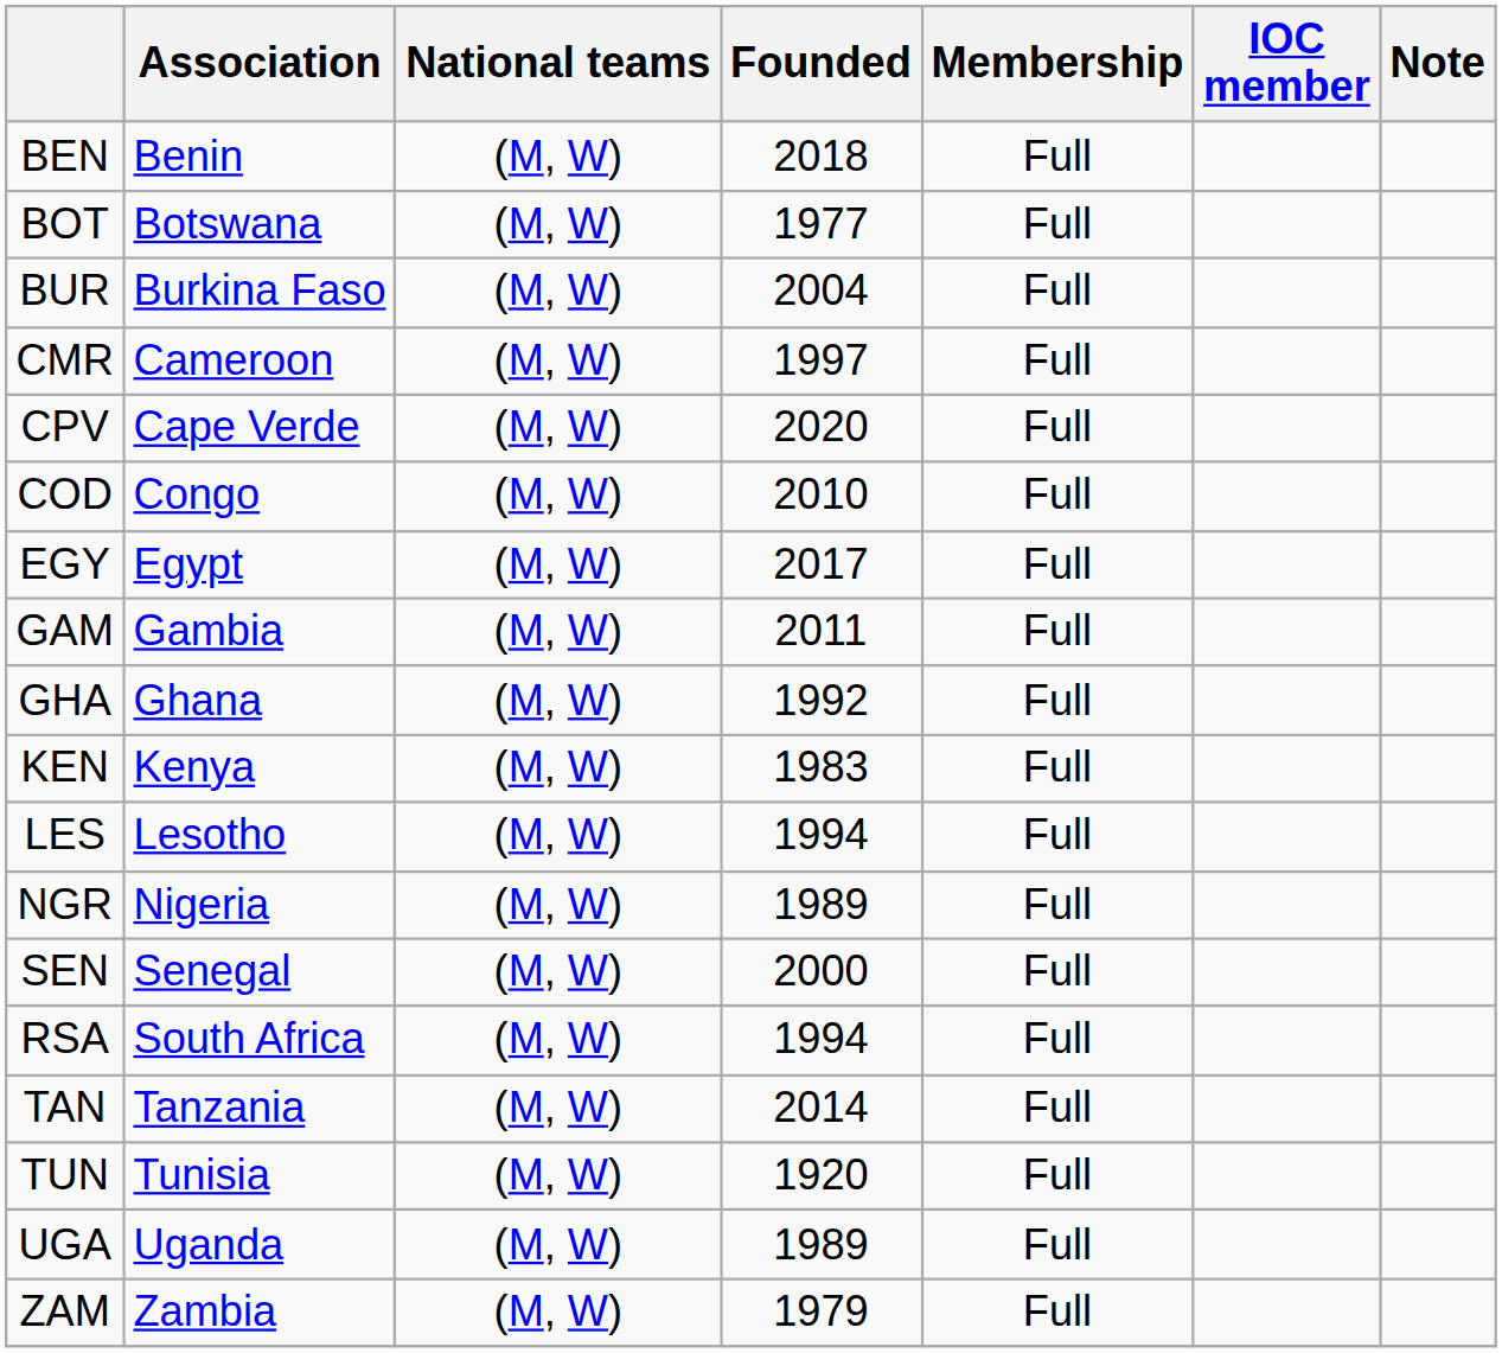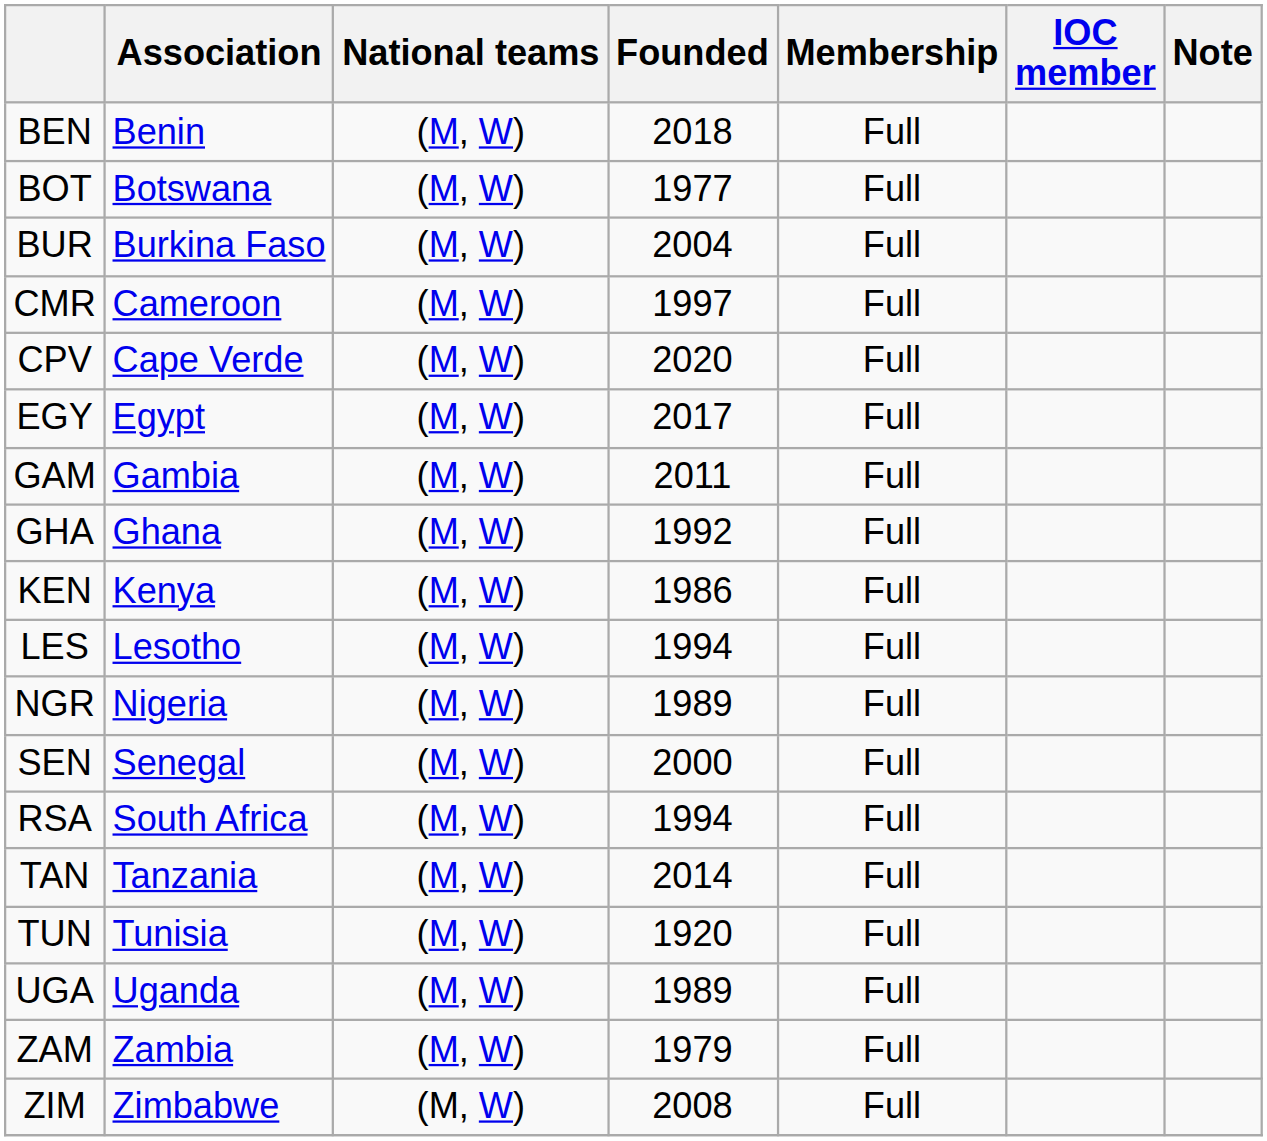 <table class="wikitable sortable" style="text-align:center;">
 <tr>
 <th></th>
 <th>Association</th>
 <th>National teams</th>
 <th>Founded</th>
 <th>Membership</th>
 <th><a href='#'>IOC</a> <br> <a href='#'>member</a></th>
 <th>Note</th>
 </tr>
 <tr>
 <td>BEN</td>
 <td style="text-align:left;"> <a href='#'>Benin</a></td>
 <td>(<a href='#'>M</a>, <a href='#'>W</a>)</td>
 <td>2018</td>
 <td>Full</td>
 <td></td>
 <td></td>
 </tr>
 <tr>
 <td>BOT</td>
 <td style="text-align:left;"> <a href='#'>Botswana</a></td>
 <td>(<a href='#'>M</a>, <a href='#'>W</a>)</td>
 <td>1977</td>
 <td>Full</td>
 <td></td>
 <td></td>
 </tr>
 <tr>
 <td>BUR</td>
 <td style="text-align:left;"> <a href='#'>Burkina Faso</a></td>
 <td>(<a href='#'>M</a>, <a href='#'>W</a>)</td>
 <td>2004</td>
 <td>Full</td>
 <td></td>
 <td></td>
 </tr>
 <tr>
 <td>CMR</td>
 <td style="text-align:left;"> <a href='#'>Cameroon</a></td>
 <td>(<a href='#'>M</a>, <a href='#'>W</a>)</td>
 <td>1997</td>
 <td>Full</td>
 <td></td>
 <td></td>
 </tr>
 <tr>
 <td>CPV</td>
 <td style="text-align:left;"> <a href='#'>Cape Verde</a></td>
 <td>(<a href='#'>M</a>, <a href='#'>W</a>)</td>
 <td>2020</td>
 <td>Full</td>
 <td></td>
 <td></td>
 </tr>
 <tr>
-<td>COD</td>
-<td style="text-align:left;"> <a href='#'>Congo</a></td>
-<td>(<a href='#'>M</a>, <a href='#'>W</a>)</td>
-<td>2010</td>
-<td>Full</td>
-<td></td>
-<td></td>
-</tr>
-<tr>
 <td>EGY</td>
 <td style="text-align:left;"> <a href='#'>Egypt</a></td>
 <td>(<a href='#'>M</a>, <a href='#'>W</a>)</td>
 <td>2017</td>
 <td>Full</td>
 <td></td>
 <td></td>
 </tr>
 <tr>
 <td>GAM</td>
 <td style="text-align:left;"> <a href='#'>Gambia</a></td>
 <td>(<a href='#'>M</a>, <a href='#'>W</a>)</td>
 <td>2011</td>
 <td>Full</td>
 <td></td>
 <td></td>
 </tr>
 <tr>
 <td>GHA</td>
 <td style="text-align:left;"> <a href='#'>Ghana</a></td>
 <td>(<a href='#'>M</a>, <a href='#'>W</a>)</td>
 <td>1992</td>
 <td>Full</td>
 <td></td>
 <td></td>
 </tr>
 <tr>
 <td>KEN</td>
 <td style="text-align:left;"> <a href='#'>Kenya</a></td>
 <td>(<a href='#'>M</a>, <a href='#'>W</a>)</td>
-<td>1983</td>
+<td>1986</td>
 <td>Full</td>
 <td></td>
 <td></td>
 </tr>
 <tr>
 <td>LES</td>
 <td style="text-align:left;"> <a href='#'>Lesotho</a></td>
 <td>(<a href='#'>M</a>, <a href='#'>W</a>)</td>
 <td>1994</td>
 <td>Full</td>
 <td></td>
 <td></td>
 </tr>
 <tr>
 <td>NGR</td>
 <td style="text-align:left;"> <a href='#'>Nigeria</a></td>
 <td>(<a href='#'>M</a>, <a href='#'>W</a>)</td>
 <td>1989</td>
 <td>Full</td>
 <td></td>
 <td></td>
 </tr>
 <tr>
 <td>SEN</td>
 <td style="text-align:left;"> <a href='#'>Senegal</a></td>
 <td>(<a href='#'>M</a>, <a href='#'>W</a>)</td>
 <td>2000</td>
 <td>Full</td>
 <td></td>
 <td></td>
 </tr>
 <tr>
 <td>RSA</td>
 <td style="text-align:left;"> <a href='#'>South Africa</a></td>
 <td>(<a href='#'>M</a>, <a href='#'>W</a>)</td>
 <td>1994</td>
 <td>Full</td>
 <td></td>
 <td></td>
 </tr>
 <tr>
 <td>TAN</td>
 <td style="text-align:left;"> <a href='#'>Tanzania</a></td>
 <td>(<a href='#'>M</a>, <a href='#'>W</a>)</td>
 <td>2014</td>
 <td>Full</td>
 <td></td>
 <td></td>
 </tr>
 <tr>
 <td>TUN</td>
 <td style="text-align:left;"> <a href='#'>Tunisia</a></td>
 <td>(<a href='#'>M</a>, <a href='#'>W</a>)</td>
 <td>1920</td>
 <td>Full</td>
 <td></td>
 <td></td>
 </tr>
 <tr>
 <td>UGA</td>
 <td style="text-align:left;"> <a href='#'>Uganda</a></td>
 <td>(<a href='#'>M</a>, <a href='#'>W</a>)</td>
 <td>1989</td>
 <td>Full</td>
 <td></td>
 <td></td>
 </tr>
 <tr>
 <td>ZAM</td>
 <td style="text-align:left;"> <a href='#'>Zambia</a></td>
 <td>(<a href='#'>M</a>, <a href='#'>W</a>)</td>
 <td>1979</td>
 <td>Full</td>
 <td></td>
 <td></td>
 </tr>
 <tr>
+<td>ZIM</td>
+<td style="text-align:left;"> <a href='#'>Zimbabwe</a></td>
+<td>(M, <a href='#'>W</a>)</td>
+<td>2008</td>
+<td>Full</td>
+<td></td>
+<td></td>
+</tr>
+<tr>
 </tr>
 </table>
